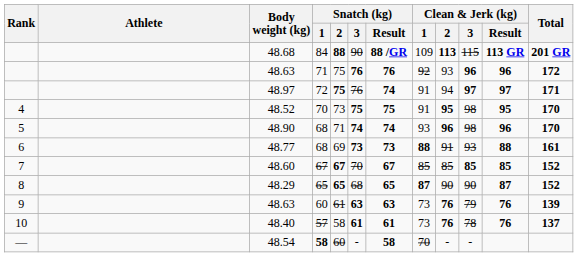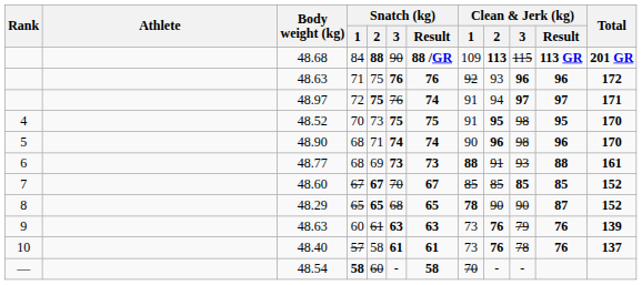 <table class = "wikitable sortable" style="text-align:center;">
 <tr>
 <th rowspan=2>Rank</th>
 <th rowspan=2 width=275>Athlete</th>
 <th rowspan=2>Body<br>weight (kg)</th>
 <th colspan=4>Snatch (kg)</th>
 <th colspan=4>Clean & Jerk (kg)</th>
 <th rowspan=2>Total</th>
 </tr>
 <tr>
 <th class="unsortable">1</th>
 <th class="unsortable">2</th>
 <th class="unsortable">3</th>
 <th width=55>Result</th>
 <th class="unsortable">1</th>
 <th class="unsortable">2</th>
 <th class="unsortable">3</th>
 <th width=55>Result</th>
 </tr>
 <tr>
 <td></td>
 <td align="left"></td>
 <td>48.68</td>
 <td>84</td>
 <td><strong>88</strong></td>
 <td><s>90</s></td>
 <td><strong>88 /<a href='#'>GR</a></strong></td>
 <td>109</td>
 <td><strong>113</strong></td>
 <td><s>115</s></td>
 <td><strong>113 <a href='#'>GR</a></strong></td>
 <td><strong>201 <a href='#'>GR</a></strong></td>
 </tr>
 <tr>
 <td></td>
 <td align="left"></td>
 <td>48.63</td>
 <td>71</td>
 <td>75</td>
 <td><strong>76</strong></td>
 <td><strong>76</strong></td>
 <td><s>92</s></td>
 <td>93</td>
 <td><strong>96</strong></td>
 <td><strong>96</strong></td>
 <td><strong>172</strong></td>
 </tr>
 <tr>
 <td></td>
 <td align="left"></td>
 <td>48.97</td>
 <td>72</td>
 <td><strong>75</strong></td>
 <td><s>76</s></td>
 <td><strong>74</strong></td>
 <td>91</td>
 <td>94</td>
 <td><strong>97</strong></td>
 <td><strong>97</strong></td>
 <td><strong>171</strong></td>
 </tr>
 <tr>
 <td>4</td>
 <td align="left"></td>
 <td>48.52</td>
 <td>70</td>
 <td>73</td>
 <td><strong>75</strong></td>
 <td><strong>75</strong></td>
 <td>91</td>
 <td><strong>95</strong></td>
 <td><s>98</s></td>
 <td><strong>95</strong></td>
 <td><strong>170</strong></td>
 </tr>
 <tr>
 <td>5</td>
 <td align="left"></td>
 <td>48.90</td>
 <td>68</td>
 <td>71</td>
 <td><strong>74</strong></td>
 <td><strong>74</strong></td>
-<td>93</td>
+<td>90</td>
 <td><strong>96</strong></td>
 <td><s>98</s></td>
 <td><strong>96</strong></td>
 <td><strong>170</strong></td>
 </tr>
 <tr>
 <td>6</td>
 <td align="left"></td>
 <td>48.77</td>
 <td>68</td>
 <td>69</td>
 <td><strong>73</strong></td>
 <td><strong>73</strong></td>
 <td><strong>88</strong></td>
 <td><s>91</s></td>
 <td><s>93</s></td>
 <td><strong>88</strong></td>
 <td><strong>161</strong></td>
 </tr>
 <tr>
 <td>7</td>
 <td align="left"></td>
 <td>48.60</td>
 <td><s>67</s></td>
 <td><strong>67</strong></td>
 <td><s>70</s></td>
 <td><strong>67</strong></td>
 <td><s>85</s></td>
 <td><s>85</s></td>
 <td><strong>85</strong></td>
 <td><strong>85</strong></td>
 <td><strong>152</strong></td>
 </tr>
 <tr>
 <td>8</td>
 <td align="left"></td>
 <td>48.29</td>
 <td><s>65</s></td>
 <td><strong>65</strong></td>
 <td><s>68</s></td>
 <td><strong>65</strong></td>
-<td><strong>87</strong></td>
+<td><strong>78</strong></td>
 <td><s>90</s></td>
 <td><s>90</s></td>
 <td><strong>87</strong></td>
 <td><strong>152</strong></td>
 </tr>
 <tr>
 <td>9</td>
 <td align="left"></td>
 <td>48.63</td>
 <td>60</td>
 <td><s>61</s></td>
 <td><strong>63</strong></td>
 <td><strong>63</strong></td>
 <td>73</td>
 <td><strong>76</strong></td>
 <td><s>79</s></td>
 <td><strong>76</strong></td>
 <td><strong>139</strong></td>
 </tr>
 <tr>
 <td>10</td>
 <td align="left"></td>
 <td>48.40</td>
 <td><s>57</s></td>
 <td>58</td>
 <td><strong>61</strong></td>
 <td><strong>61</strong></td>
 <td>73</td>
 <td><strong>76</strong></td>
 <td><s>78</s></td>
 <td><strong>76</strong></td>
 <td><strong>137</strong></td>
 </tr>
 <tr>
 <td>―</td>
 <td align="left"></td>
 <td>48.54</td>
 <td><strong>58</strong></td>
 <td><s>60</s></td>
 <td>-</td>
 <td><strong>58</strong></td>
 <td><s>70</s></td>
 <td>-</td>
 <td>-</td>
 <td><strong></strong></td>
 <td><strong></strong></td>
 </tr>
 </table>
